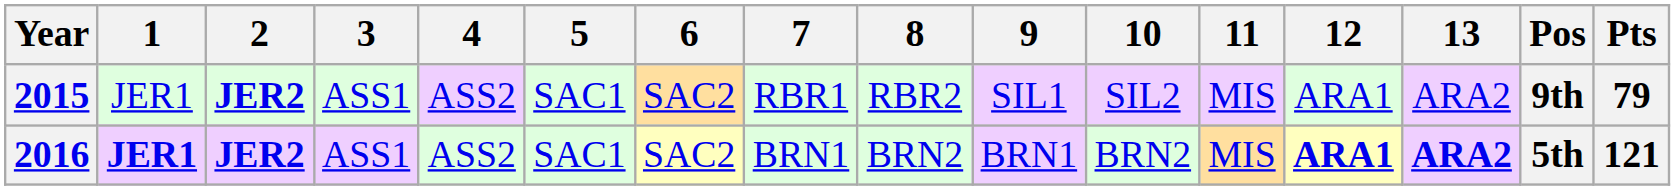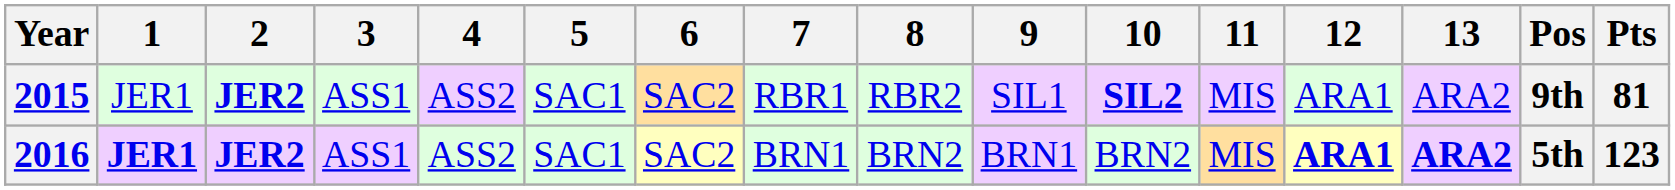 <table class="wikitable" style="text-align:center;">
 <tr>
 <th>Year</th>
 <th>1</th>
 <th>2</th>
 <th>3</th>
 <th>4</th>
 <th>5</th>
 <th>6</th>
 <th>7</th>
 <th>8</th>
 <th>9</th>
 <th>10</th>
 <th>11</th>
 <th>12</th>
 <th>13</th>
 <th>Pos</th>
 <th>Pts</th>
 </tr>
 <tr>
 <th><a href='#'>2015</a></th>
 <td style="background:#DFFFDF;"><a href='#'>JER1</a><br></td>
 <td style="background:#DFFFDF;"><strong><a href='#'>JER2</a><br></strong></td>
 <td style="background:#DFFFDF;"><a href='#'>ASS1</a><br></td>
 <td style="background:#EFCFFF;"><a href='#'>ASS2</a><br></td>
 <td style="background:#DFFFDF;"><a href='#'>SAC1</a><br></td>
 <td style="background:#ffdf9f;"><a href='#'>SAC2</a><br></td>
 <td style="background:#DFFFDF;"><a href='#'>RBR1</a><br></td>
 <td style="background:#DFFFDF;"><a href='#'>RBR2</a><br></td>
 <td style="background:#EFCFFF;"><a href='#'>SIL1</a><br></td>
-<td style="background:#EFCFFF;"><a href='#'>SIL2</a><br></td>
+<td style="background:#EFCFFF;"><strong><a href='#'>SIL2</a><br></strong></td>
 <td style="background:#EFCFFF;"><a href='#'>MIS</a><br></td>
 <td style="background:#DFFFDF;"><a href='#'>ARA1</a><br></td>
 <td style="background:#EFCFFF;"><a href='#'>ARA2</a><br></td>
 <th>9th</th>
-<th>79</th>
+<th>81</th>
 </tr>
 <tr>
 <th><a href='#'>2016</a></th>
 <td style="background:#EFCFFF;"><strong><a href='#'>JER1</a></strong><br></td>
 <td style="background:#EFCFFF;"><strong><a href='#'>JER2</a></strong><br></td>
 <td style="background:#EFCFFF;"><a href='#'>ASS1</a><br></td>
 <td style="background:#DFFFDF;"><a href='#'>ASS2</a><br></td>
 <td style="background:#DFFFDF;"><a href='#'>SAC1</a><br></td>
 <td style="background:#FFFFBF;"><a href='#'>SAC2</a><br></td>
 <td style="background:#DFFFDF;"><a href='#'>BRN1</a><br></td>
 <td style="background:#DFFFDF;"><a href='#'>BRN2</a><br></td>
 <td style="background:#EFCFFF;"><a href='#'>BRN1</a><br></td>
 <td style="background:#DFFFDF;"><a href='#'>BRN2</a><br></td>
 <td style="background:#FFDF9F;"><a href='#'>MIS</a><br></td>
 <td style="background:#FFFFBF;"><strong><a href='#'>ARA1</a></strong><br></td>
 <td style="background:#EFCFFF;"><strong><a href='#'>ARA2</a></strong><br></td>
 <th>5th</th>
-<th>121</th>
+<th>123</th>
 </tr>
 </table>
